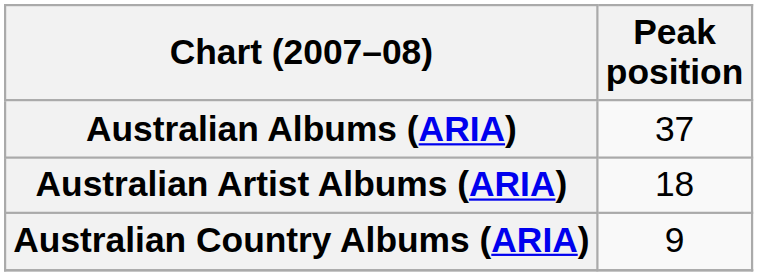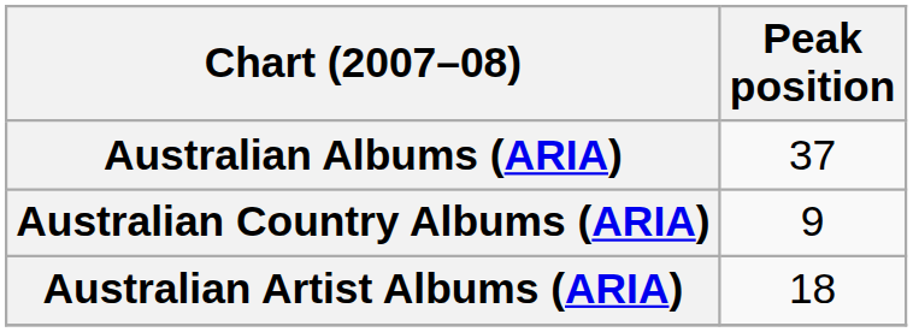 <table class="wikitable sortable plainrowheaders">
 <tr>
 <th scope="col">Chart (2007–08)</th>
 <th scope="col">Peak<br>position</th>
 </tr>
 <tr>
 <th scope="row">Australian Albums (<a href='#'>ARIA</a>)</th>
 <td align="center">37</td>
 </tr>
 <tr>
+<th scope="row">Australian Country Albums (<a href='#'>ARIA</a>)</th>
+<td align="center">9</td>
+</tr>
+<tr>
 <th scope="row">Australian Artist Albums (<a href='#'>ARIA</a>)</th>
 <td align="center">18</td>
 </tr>
 <tr>
-<th scope="row">Australian Country Albums (<a href='#'>ARIA</a>)</th>
-<td align="center">9</td>
-</tr>
-<tr>
 </tr>
 </table>
